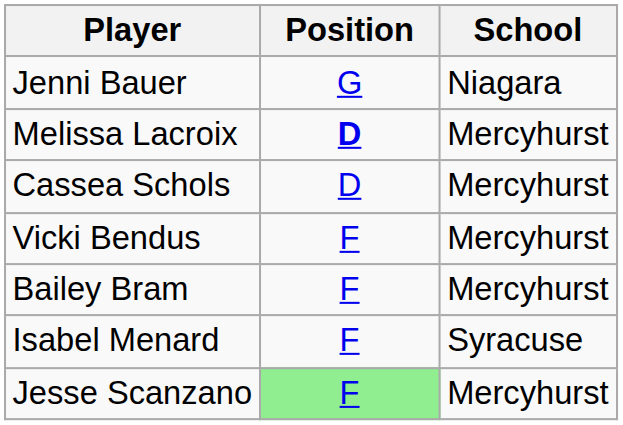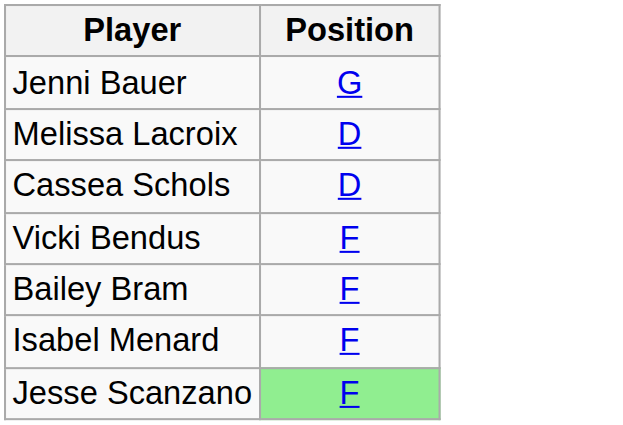 <table class="wikitable">
 <tr>
 <th>Player</th>
 <th>  Position  </th>
-<th>School</th>
 </tr>
 <tr>
 <td>Jenni Bauer</td>
 <td align=center><a href='#'>G</a></td>
-<td>Niagara</td>
 </tr>
 <tr>
 <td>Melissa Lacroix</td>
-<td align=center><strong><a href='#'>D</a></strong></td>
-<td>Mercyhurst</td>
+<td align=center><a href='#'>D</a></td>
 </tr>
 <tr>
 <td>Cassea Schols</td>
 <td align=center><a href='#'>D</a></td>
-<td>Mercyhurst</td>
 </tr>
 <tr>
 <td>Vicki Bendus</td>
 <td align=center><a href='#'>F</a></td>
-<td>Mercyhurst</td>
 </tr>
 <tr>
 <td>Bailey Bram</td>
 <td align=center><a href='#'>F</a></td>
-<td>Mercyhurst</td>
 </tr>
 <tr>
 <td>Isabel Menard</td>
 <td align=center><a href='#'>F</a></td>
-<td>Syracuse</td>
 </tr>
 <tr>
 <td>Jesse Scanzano</td>
 <td align=center style="background: lightgreen;"><a href='#'>F</a></td>
-<td>Mercyhurst</td>
 </tr>
 </table>
